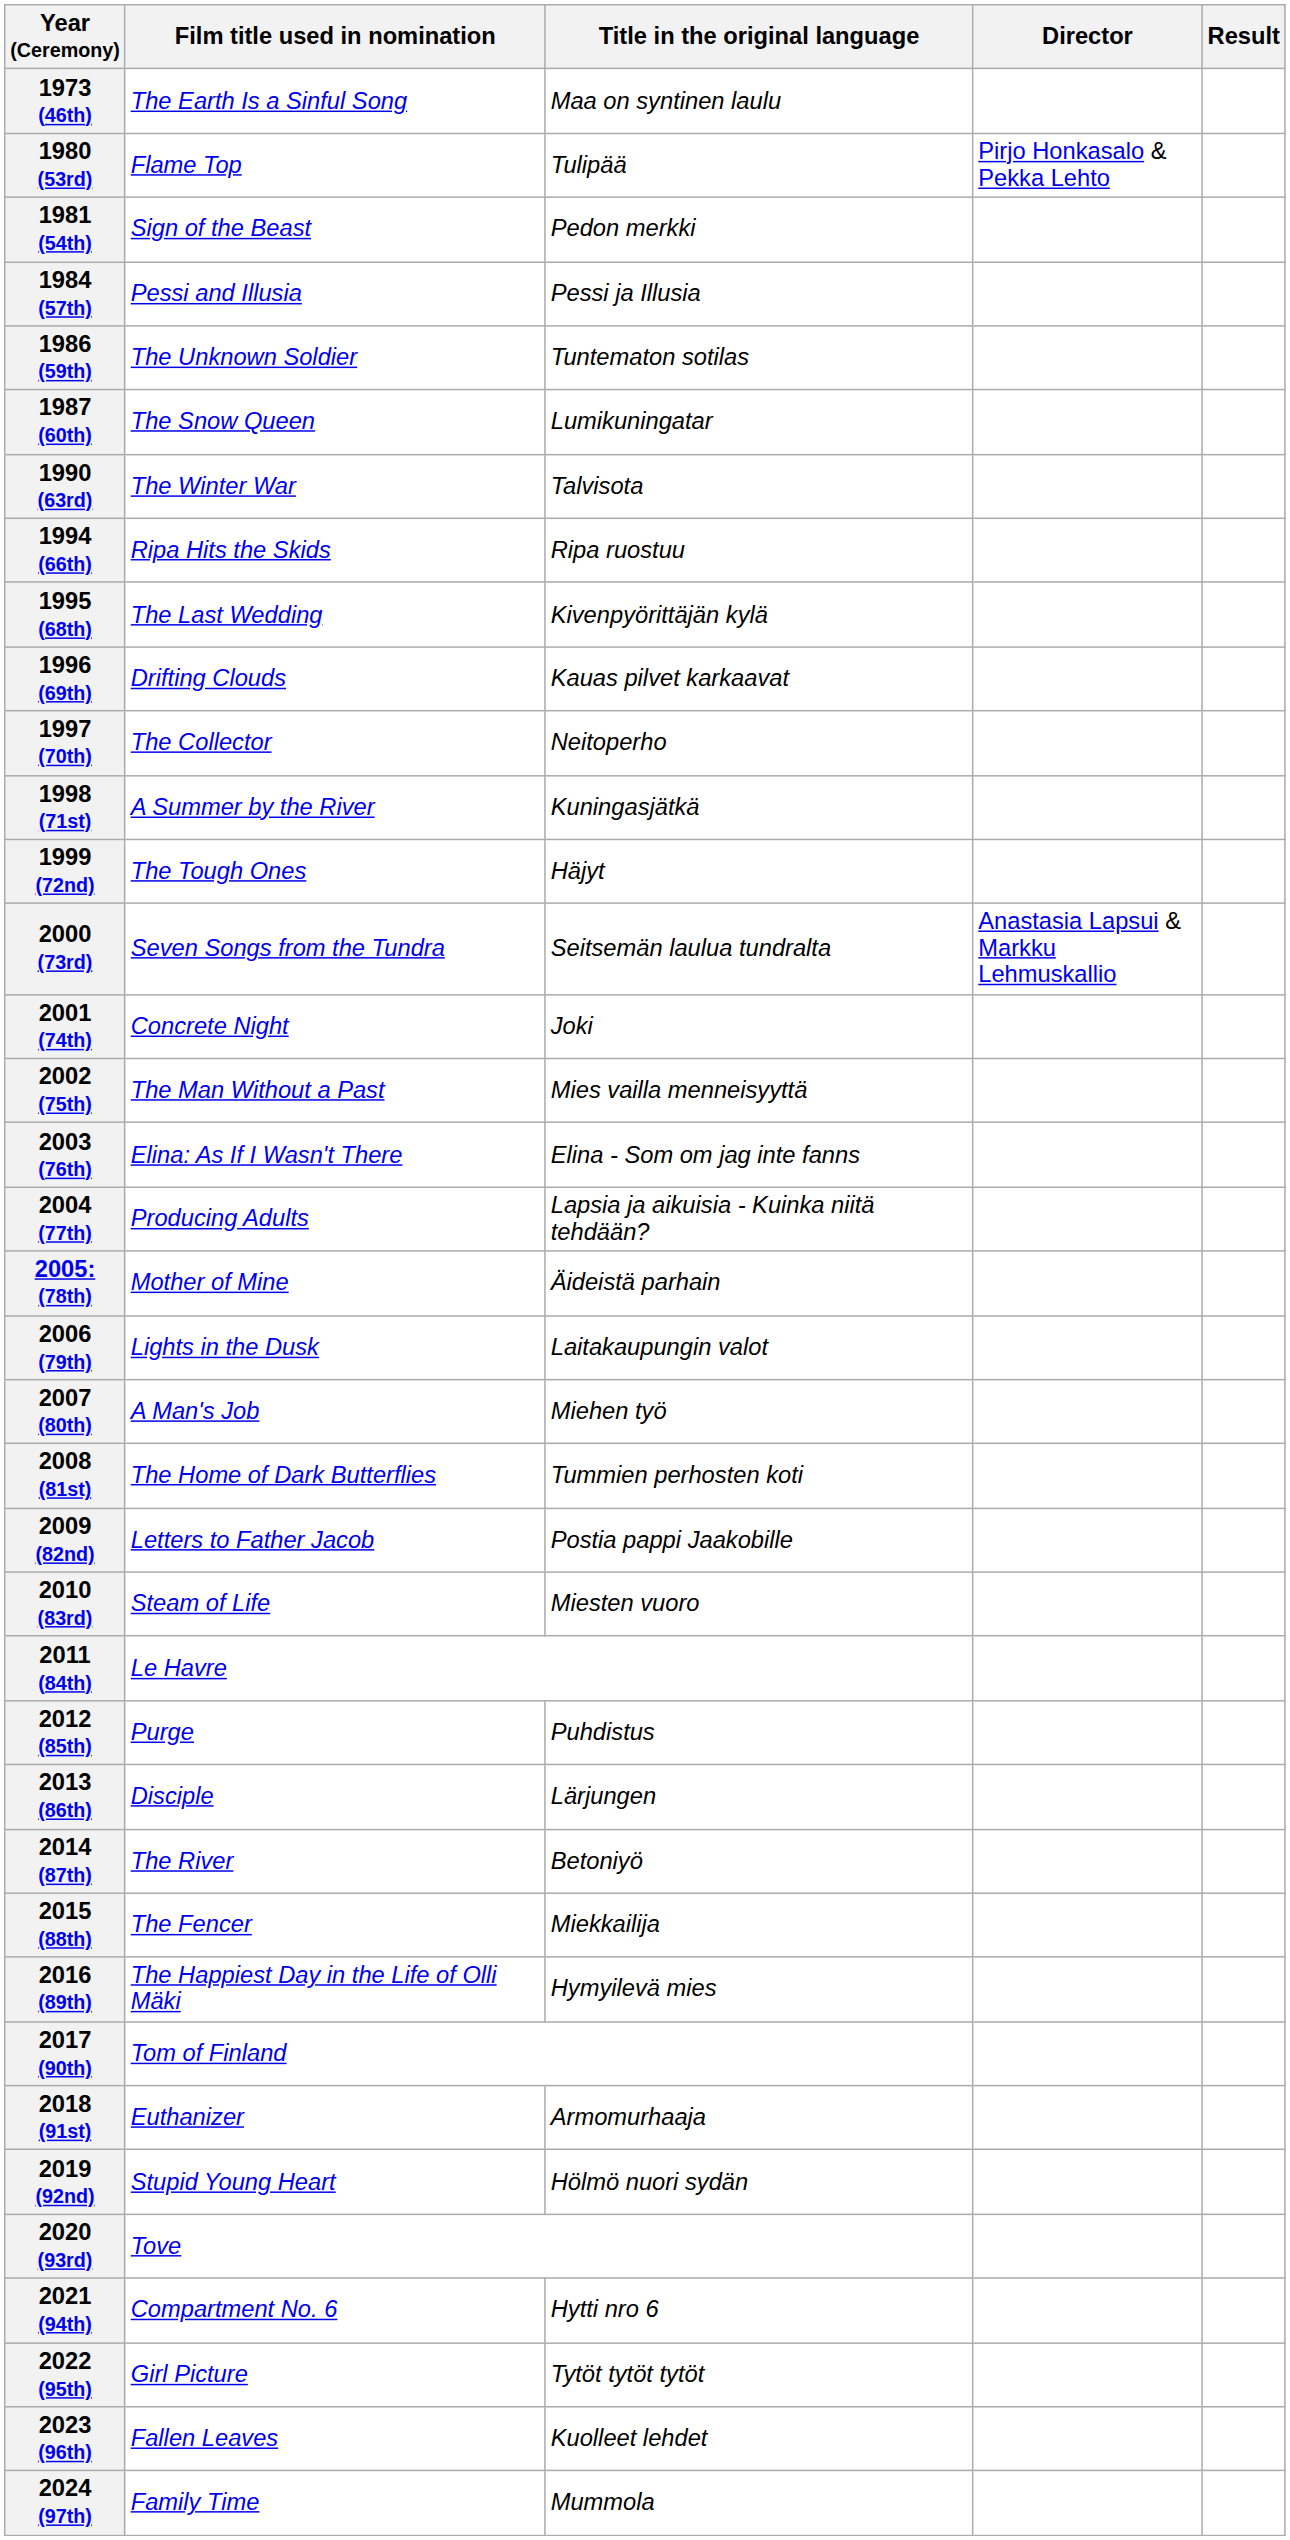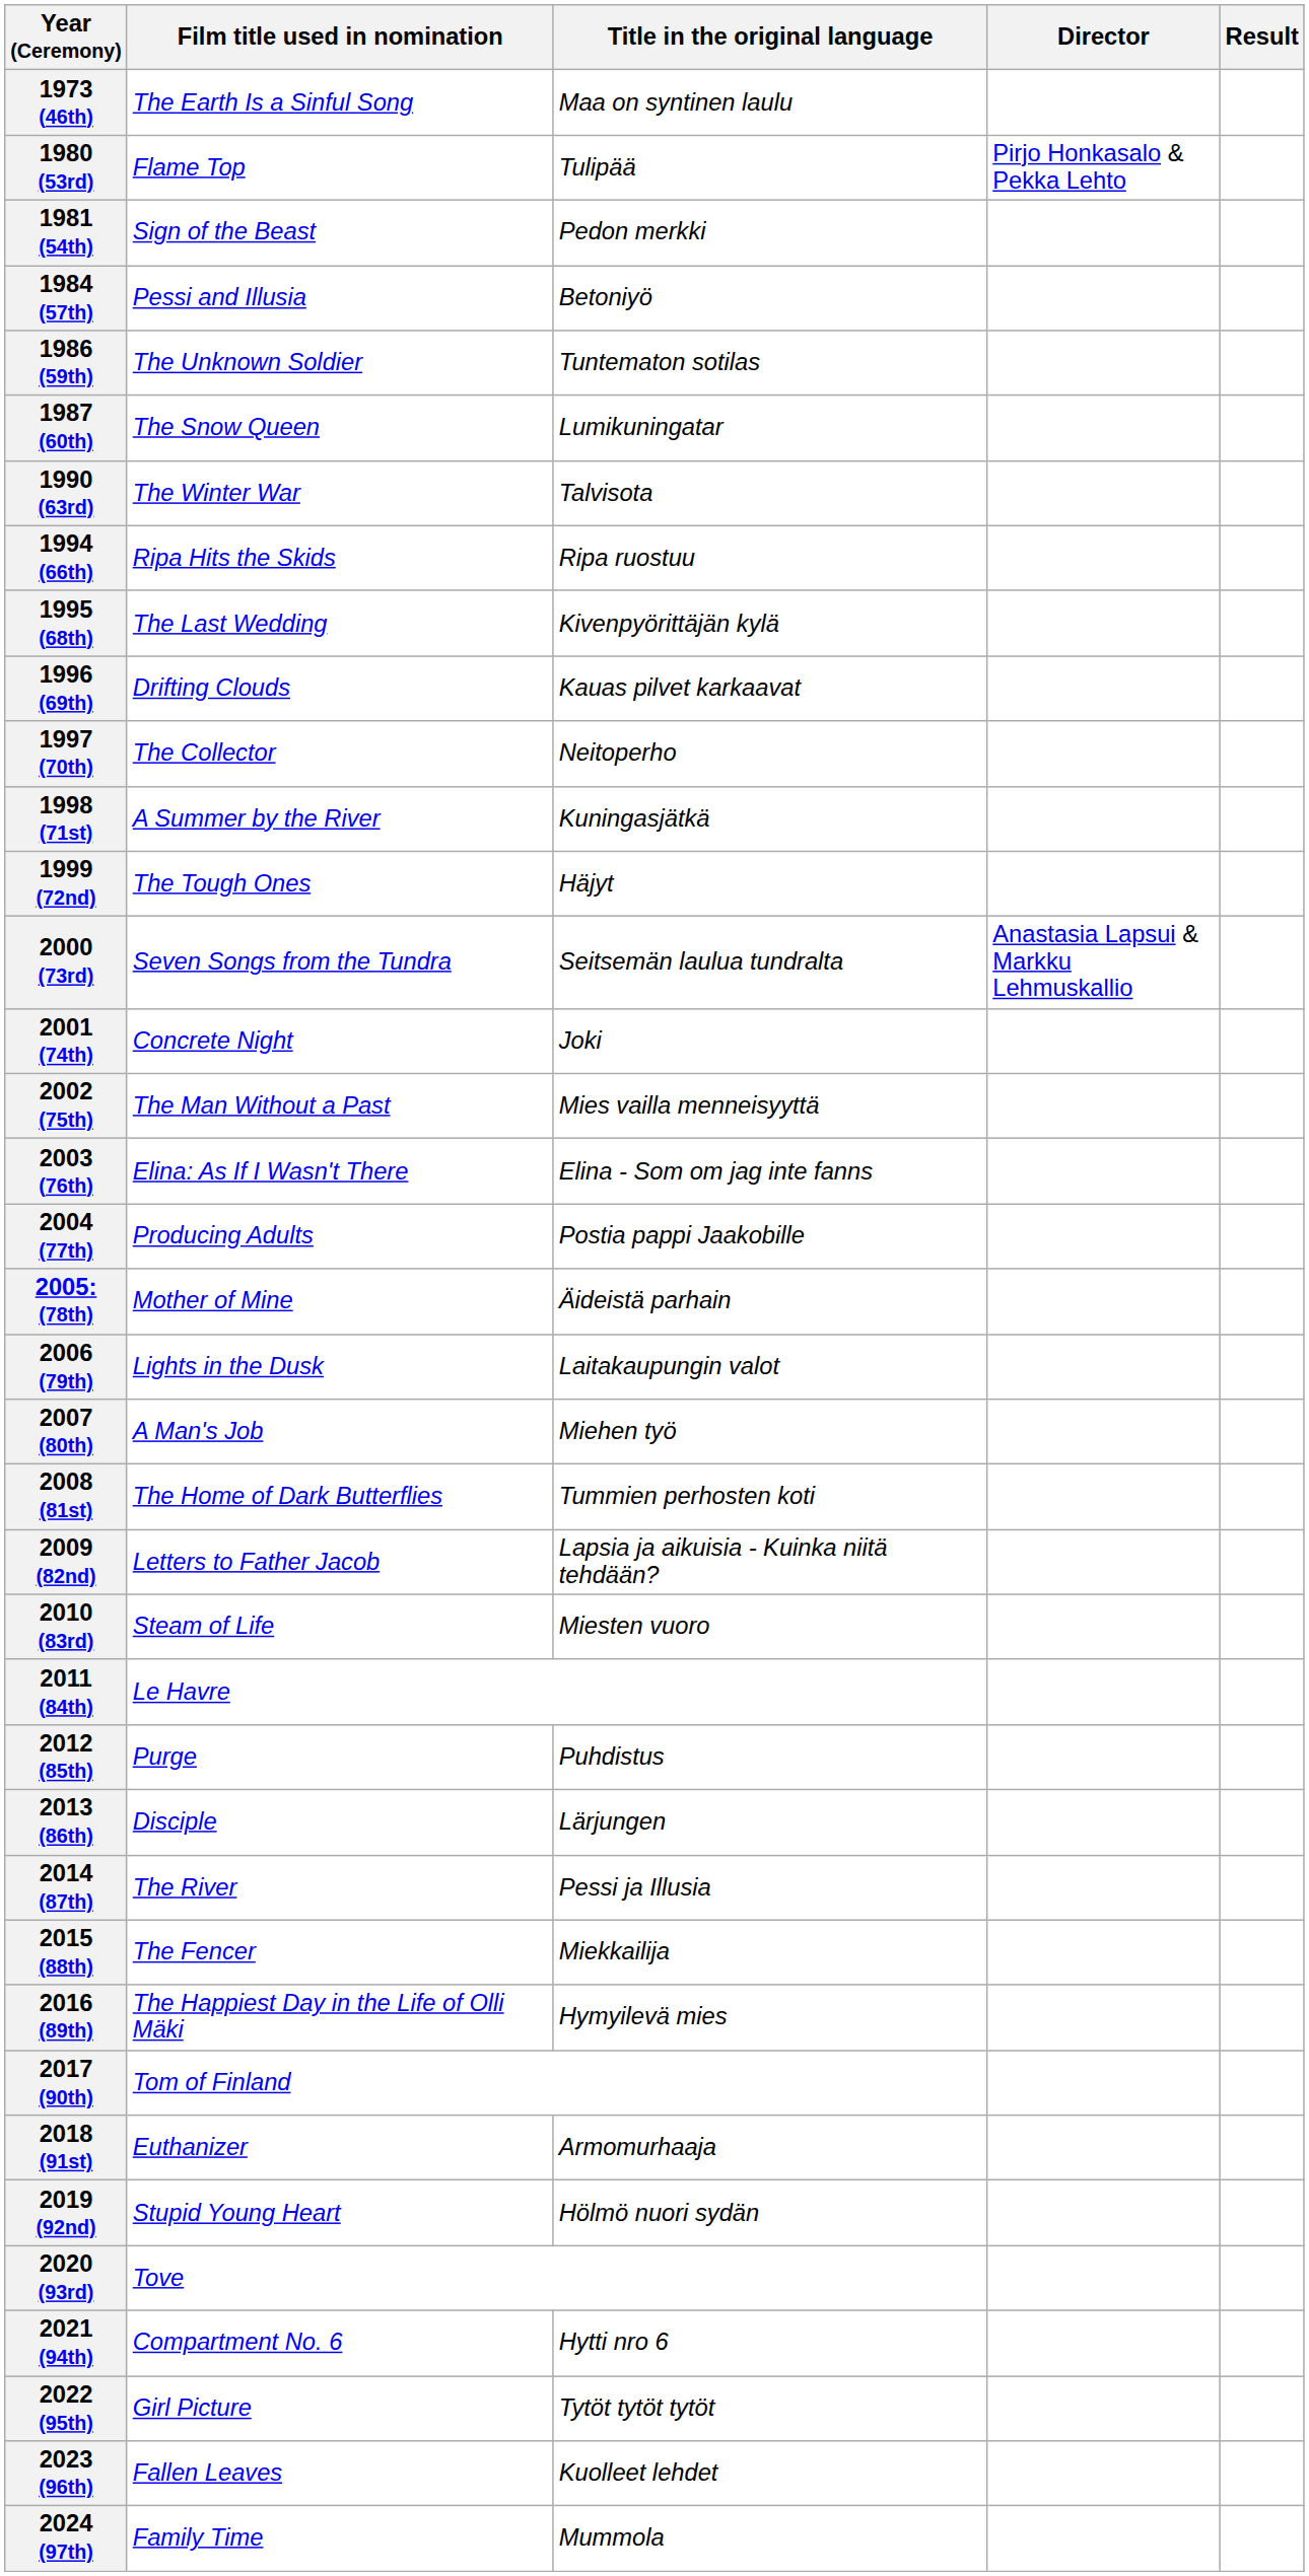 <table class="wikitable sortable" width="98%" style="background:#ffffff;">
 <tr>
 <th>Year<br><small>(Ceremony)</small></th>
 <th>Film title used in nomination</th>
 <th>Title in the original language</th>
 <th>Director</th>
 <th>Result</th>
 </tr>
 <tr>
 <th align="center">1973<br><small><a href='#'>(46th)</a></small></th>
 <td><em><a href='#'>The Earth Is a Sinful Song</a></em></td>
 <td><em>Maa on syntinen laulu</em></td>
 <td></td>
 <td></td>
 </tr>
 <tr>
 <th align="center">1980<br><small><a href='#'>(53rd)</a></small></th>
 <td><em><a href='#'>Flame Top</a></em></td>
 <td><em>Tulipää</em></td>
 <td><a href='#'>Pirjo Honkasalo</a> & <br><a href='#'>Pekka Lehto</a></td>
 <td></td>
 </tr>
 <tr>
 <th align="center">1981<br><small><a href='#'>(54th)</a></small></th>
 <td><em><a href='#'>Sign of the Beast</a></em></td>
 <td><em>Pedon merkki</em></td>
 <td></td>
 <td></td>
 </tr>
 <tr>
 <th align="center">1984<br><small><a href='#'>(57th)</a></small></th>
 <td><em><a href='#'>Pessi and Illusia</a></em></td>
-<td><em>Pessi ja Illusia</em></td>
+<td><em>Betoniyö</em></td>
 <td></td>
 <td></td>
 </tr>
 <tr>
 <th align="center">1986<br><small><a href='#'>(59th)</a></small></th>
 <td><em><a href='#'>The Unknown Soldier</a></em></td>
 <td><em>Tuntematon sotilas</em></td>
 <td></td>
 <td></td>
 </tr>
 <tr>
 <th align="center">1987<br><small><a href='#'>(60th)</a></small></th>
 <td><em><a href='#'>The Snow Queen</a></em></td>
 <td><em>Lumikuningatar </em></td>
 <td></td>
 <td></td>
 </tr>
 <tr>
 <th align="center">1990<br><small><a href='#'>(63rd)</a></small></th>
 <td><em><a href='#'>The Winter War</a></em></td>
 <td><em>Talvisota</em></td>
 <td></td>
 <td></td>
 </tr>
 <tr>
 <th align="center">1994<br><small><a href='#'>(66th)</a></small></th>
 <td><em><a href='#'>Ripa Hits the Skids</a></em></td>
 <td><em>Ripa ruostuu</em></td>
 <td></td>
 <td></td>
 </tr>
 <tr>
 <th align="center">1995<br><small><a href='#'>(68th)</a></small></th>
 <td><em><a href='#'>The Last Wedding</a></em></td>
 <td><em>Kivenpyörittäjän kylä</em></td>
 <td></td>
 <td></td>
 </tr>
 <tr>
 <th align="center">1996<br><small><a href='#'>(69th)</a></small></th>
 <td><em><a href='#'>Drifting Clouds</a></em></td>
 <td><em>Kauas pilvet karkaavat</em></td>
 <td></td>
 <td></td>
 </tr>
 <tr>
 <th align="center">1997<br><small><a href='#'>(70th)</a></small></th>
 <td><em><a href='#'>The Collector</a></em></td>
 <td><em>Neitoperho</em></td>
 <td></td>
 <td></td>
 </tr>
 <tr>
 <th align="center">1998<br><small><a href='#'>(71st)</a></small></th>
 <td><em><a href='#'>A Summer by the River</a></em></td>
 <td><em>Kuningasjätkä</em></td>
 <td></td>
 <td></td>
 </tr>
 <tr>
 <th align="center">1999<br><small><a href='#'>(72nd)</a></small></th>
 <td><em><a href='#'>The Tough Ones</a></em></td>
 <td><em>Häjyt</em></td>
 <td></td>
 <td></td>
 </tr>
 <tr>
 <th align="center">2000<br><small><a href='#'>(73rd)</a></small></th>
 <td><em><a href='#'>Seven Songs from the Tundra</a></em></td>
 <td><em>Seitsemän laulua tundralta</em></td>
 <td><a href='#'>Anastasia Lapsui</a> & <br><a href='#'>Markku Lehmuskallio</a></td>
 <td></td>
 </tr>
 <tr>
 <th align="center">2001<br><small><a href='#'>(74th)</a></small></th>
 <td><em><a href='#'>Concrete Night</a></em></td>
 <td><em>Joki</em></td>
 <td></td>
 <td></td>
 </tr>
 <tr>
 <th align="center">2002<br><small><a href='#'>(75th)</a></small></th>
 <td><em><a href='#'>The Man Without a Past</a></em></td>
 <td><em>Mies vailla menneisyyttä</em></td>
 <td></td>
 <td></td>
 </tr>
 <tr>
 <th align="center">2003<br><small><a href='#'>(76th)</a></small></th>
 <td><em><a href='#'>Elina: As If I Wasn't There</a></em></td>
 <td><em>Elina - Som om jag inte fanns</em></td>
 <td></td>
 <td></td>
 </tr>
 <tr>
 <th align="center">2004<br><small><a href='#'>(77th)</a></small></th>
 <td><em><a href='#'>Producing Adults</a></em></td>
-<td><em>Lapsia ja aikuisia - Kuinka niitä tehdään?</em></td>
+<td><em>Postia pappi Jaakobille</em></td>
 <td></td>
 <td></td>
 </tr>
 <tr>
 <th align="center"><a href='#'>2005:</a><br><small><a href='#'>(78th)</a></small></th>
 <td><em><a href='#'>Mother of Mine</a></em></td>
 <td><em>Äideistä parhain</em></td>
 <td></td>
 <td></td>
 </tr>
 <tr>
 <th align="center">2006<br><small><a href='#'>(79th)</a></small></th>
 <td><em><a href='#'>Lights in the Dusk</a></em></td>
 <td><em>Laitakaupungin valot</em></td>
 <td></td>
 <td></td>
 </tr>
 <tr>
 <th align="center">2007<br><small><a href='#'>(80th)</a></small></th>
 <td><em><a href='#'>A Man's Job</a></em></td>
 <td><em>Miehen työ</em></td>
 <td></td>
 <td></td>
 </tr>
 <tr>
 <th align="center">2008<br><small><a href='#'>(81st)</a></small></th>
 <td><em><a href='#'>The Home of Dark Butterflies</a></em></td>
 <td><em>Tummien perhosten koti</em></td>
 <td></td>
 <td></td>
 </tr>
 <tr>
 <th align="center">2009<br><small><a href='#'>(82nd)</a></small></th>
 <td><em><a href='#'>Letters to Father Jacob</a></em></td>
-<td><em>Postia pappi Jaakobille</em></td>
+<td><em>Lapsia ja aikuisia - Kuinka niitä tehdään?</em></td>
 <td></td>
 <td></td>
 </tr>
 <tr>
 <th align="center">2010<br><small><a href='#'>(83rd)</a></small></th>
 <td><em><a href='#'>Steam of Life</a></em></td>
 <td><em>Miesten vuoro</em></td>
 <td></td>
 <td></td>
 </tr>
 <tr>
 <th align="center">2011<br><small><a href='#'>(84th)</a></small></th>
 <td colspan="2"><em><a href='#'>Le Havre</a></em></td>
 <td></td>
 <td></td>
 </tr>
 <tr>
 <th align="center">2012<br><small><a href='#'>(85th)</a></small></th>
 <td><em><a href='#'>Purge</a></em></td>
 <td><em>Puhdistus</em></td>
 <td></td>
 <td></td>
 </tr>
 <tr>
 <th align="center">2013<br><small><a href='#'>(86th)</a></small></th>
 <td><em><a href='#'>Disciple</a></em></td>
 <td><em>Lärjungen</em></td>
 <td></td>
 <td></td>
 </tr>
 <tr>
 <th align="center">2014<br><small><a href='#'>(87th)</a></small></th>
 <td><em><a href='#'>The River</a></em></td>
-<td><em>Betoniyö</em></td>
+<td><em>Pessi ja Illusia</em></td>
 <td></td>
 <td></td>
 </tr>
 <tr>
 <th align="center">2015<br><small><a href='#'>(88th)</a></small></th>
 <td><em><a href='#'>The Fencer</a></em></td>
 <td><em>Miekkailija</em></td>
 <td></td>
 <td></td>
 </tr>
 <tr>
 <th align="center">2016<br><small><a href='#'>(89th)</a></small></th>
 <td><em><a href='#'>The Happiest Day in the Life of Olli Mäki</a></em></td>
 <td><em>Hymyilevä mies</em></td>
 <td></td>
 <td></td>
 </tr>
 <tr>
 <th align="center">2017<br><small><a href='#'>(90th)</a></small></th>
 <td colspan="2"><em><a href='#'>Tom of Finland</a></em></td>
 <td></td>
 <td></td>
 </tr>
 <tr>
 <th align="center">2018<br><small><a href='#'>(91st)</a></small></th>
 <td><em><a href='#'>Euthanizer</a></em></td>
 <td><em>Armomurhaaja</em></td>
 <td></td>
 <td></td>
 </tr>
 <tr>
 <th align="center">2019<br><small><a href='#'>(92nd)</a></small></th>
 <td><em><a href='#'>Stupid Young Heart</a></em></td>
 <td><em>Hölmö nuori sydän</em></td>
 <td></td>
 <td></td>
 </tr>
 <tr>
 <th align="center">2020<br><small><a href='#'>(93rd)</a></small></th>
 <td colspan="2"><em><a href='#'>Tove</a></em></td>
 <td></td>
 <td></td>
 </tr>
 <tr>
 <th align="center">2021<br><small><a href='#'>(94th)</a></small></th>
 <td><em><a href='#'>Compartment No. 6</a></em></td>
 <td><em>Hytti nro 6</em></td>
 <td></td>
 <td></td>
 </tr>
 <tr>
 <th align="center">2022<br><small><a href='#'>(95th)</a></small></th>
 <td><em><a href='#'>Girl Picture</a></em></td>
 <td><em>Tytöt tytöt tytöt</em></td>
 <td></td>
 <td></td>
 </tr>
 <tr>
 <th align="center">2023<br><small><a href='#'>(96th)</a></small></th>
 <td><em><a href='#'>Fallen Leaves</a></em></td>
 <td><em>Kuolleet lehdet</em></td>
 <td></td>
 <td></td>
 </tr>
 <tr>
 <th align="center">2024<br><small><a href='#'>(97th)</a></small></th>
 <td><em><a href='#'>Family Time</a></em></td>
 <td><em>Mummola</em></td>
 <td></td>
 <td></td>
 </tr>
 </table>
